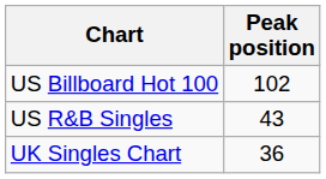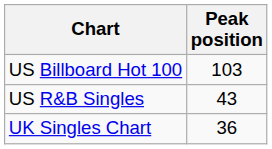 <table class="wikitable">
 <tr>
 <th>Chart</th>
 <th>Peak<br>position</th>
 </tr>
 <tr>
 <td>US <a href='#'>Billboard Hot 100</a></td>
-<td style="text-align:center;">102</td>
+<td style="text-align:center;">103</td>
 </tr>
 <tr>
 <td>US <a href='#'>R&B Singles</a></td>
 <td style="text-align:center;">43</td>
 </tr>
 <tr>
 <td><a href='#'>UK Singles Chart</a></td>
 <td style="text-align:center;">36</td>
 </tr>
 </table>
